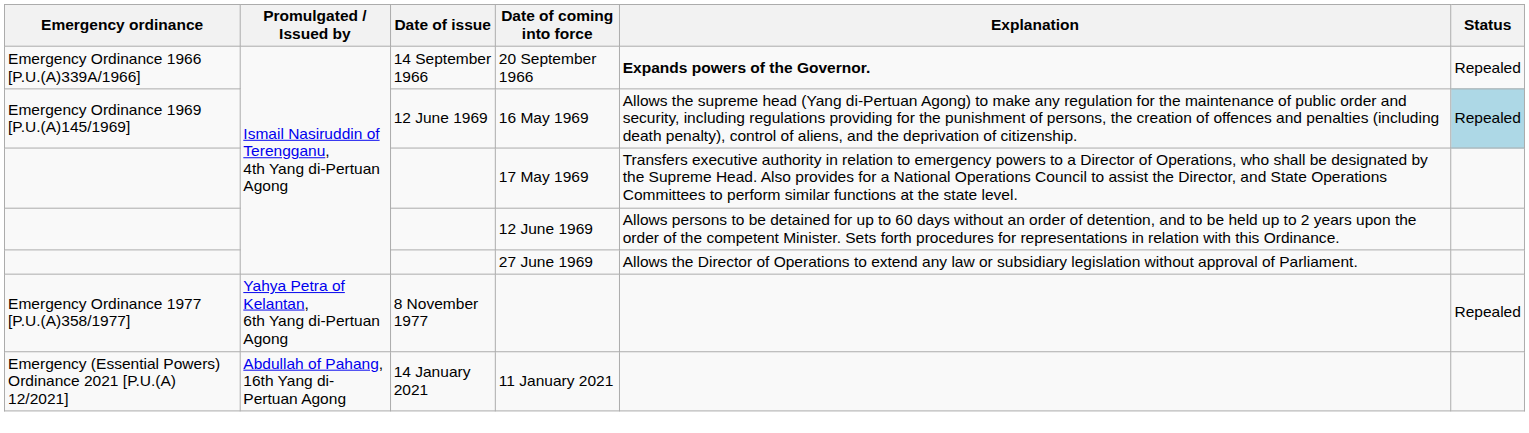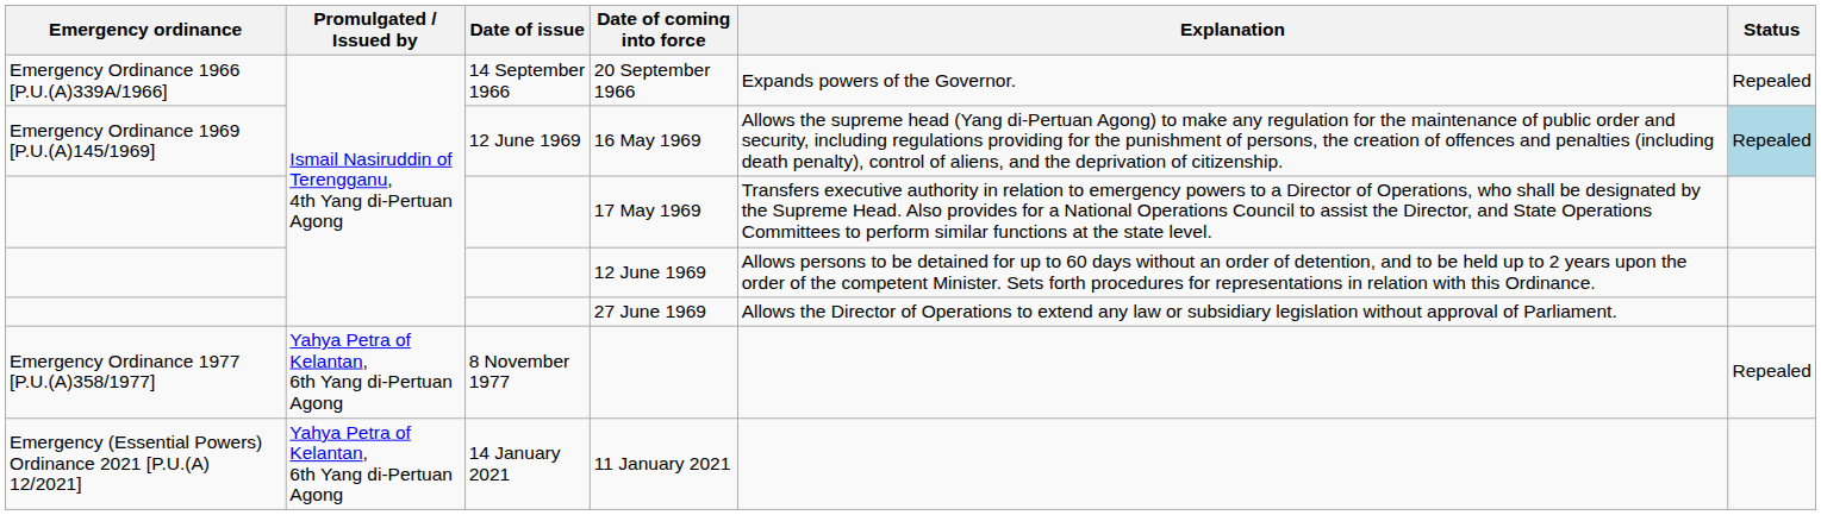 <table class=wikitable>
 <tr>
 <th>Emergency ordinance</th>
 <th>Promulgated / Issued by</th>
 <th>Date of issue</th>
 <th>Date of coming into force</th>
 <th>Explanation</th>
 <th>Status</th>
 </tr>
 <tr>
 <td>Emergency Ordinance 1966 [P.U.(A)339A/1966]<br></td>
 <td rowspan=5><a href='#'>Ismail Nasiruddin of Terengganu</a>,<br> 4th Yang di-Pertuan Agong</td>
 <td>14 September 1966</td>
 <td>20 September 1966</td>
-<td><strong>Expands powers of the Governor.</strong></td>
+<td>Expands powers of the Governor.</td>
 <td>Repealed</td>
 </tr>
 <tr>
 <td>Emergency Ordinance 1969 [P.U.(A)145/1969]<br></td>
 <td>12 June 1969</td>
 <td>16 May 1969</td>
 <td>Allows the supreme head (Yang di-Pertuan Agong) to make any regulation for the maintenance of public order and security, including regulations providing for the punishment of persons, the creation of offences and penalties (including death penalty), control of aliens, and the deprivation of citizenship.</td>
 <td style="background: lightblue;">Repealed</td>
 </tr>
 <tr>
 <td></td>
 <td></td>
 <td>17 May 1969</td>
 <td>Transfers executive authority in relation to emergency powers to a Director of Operations, who shall be designated by the Supreme Head. Also provides for a National Operations Council to assist the Director, and State Operations Committees to perform similar functions at the state level.</td>
 <td></td>
 </tr>
 <tr>
 <td></td>
 <td></td>
 <td>12 June 1969</td>
 <td>Allows persons to be detained for up to 60 days without an order of detention, and to be held up to 2 years upon the order of the competent Minister. Sets forth procedures for representations in relation with this Ordinance.</td>
 <td></td>
 </tr>
 <tr>
 <td></td>
 <td></td>
 <td>27 June 1969</td>
 <td>Allows the Director of Operations to extend any law or subsidiary legislation without approval of Parliament.</td>
 <td></td>
 </tr>
 <tr>
 <td>Emergency Ordinance 1977 [P.U.(A)358/1977]<br></td>
 <td><a href='#'>Yahya Petra of Kelantan</a>, <br>6th Yang di-Pertuan Agong</td>
 <td>8 November 1977</td>
 <td></td>
 <td></td>
 <td>Repealed</td>
 </tr>
 <tr>
 <td>Emergency (Essential Powers) Ordinance 2021 [P.U.(A) 12/2021]</td>
-<td><a href='#'>Abdullah of Pahang</a>,<br>16th Yang di-Pertuan Agong</td>
+<td><a href='#'>Yahya Petra of Kelantan</a>, <br>6th Yang di-Pertuan Agong</td>
 <td>14 January 2021</td>
 <td>11 January 2021</td>
 <td></td>
 <td></td>
 </tr>
 </table>
